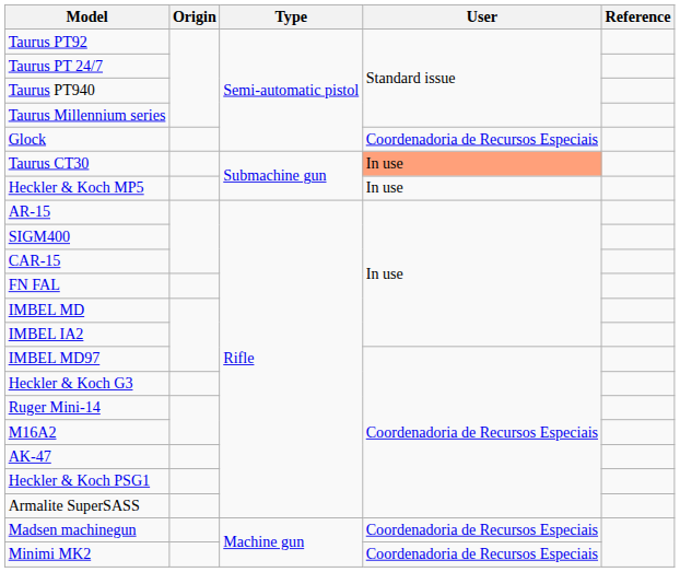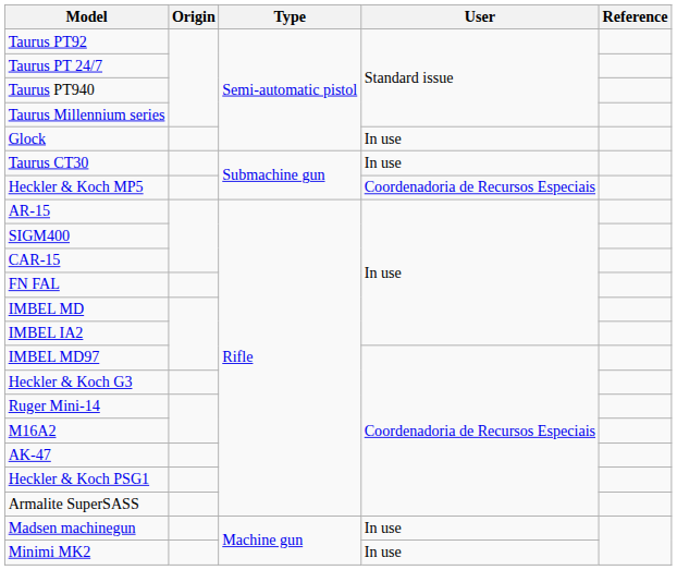 <table class="wikitable">
 <tr>
 <th>Model</th>
 <th>Origin</th>
 <th>Type</th>
 <th>User</th>
 <th>Reference</th>
 </tr>
 <tr>
 <td><a href='#'>Taurus PT92</a></td>
 <td rowspan="4"></td>
 <td rowspan="5"><a href='#'>Semi-automatic pistol</a></td>
 <td rowspan="4">Standard issue</td>
 <td></td>
 </tr>
 <tr>
 <td><a href='#'>Taurus PT 24/7</a></td>
 <td></td>
 </tr>
 <tr>
 <td><a href='#'>Taurus</a> PT940</td>
 <td></td>
 </tr>
 <tr>
 <td><a href='#'>Taurus Millennium series</a></td>
 <td></td>
 </tr>
 <tr>
 <td><a href='#'>Glock</a></td>
 <td></td>
-<td><a href='#'>Coordenadoria de Recursos Especiais</a></td>
+<td>In use</td>
 <td></td>
 </tr>
 <tr>
 <td><a href='#'>Taurus CT30</a></td>
 <td></td>
 <td rowspan="2"><a href='#'>Submachine gun</a></td>
-<td style="background: lightsalmon;">In use</td>
+<td>In use</td>
 <td></td>
 </tr>
 <tr>
 <td><a href='#'>Heckler & Koch MP5</a></td>
 <td></td>
-<td>In use</td>
+<td><a href='#'>Coordenadoria de Recursos Especiais</a></td>
 <td></td>
 </tr>
 <tr>
 <td><a href='#'>AR-15</a></td>
 <td rowspan="3"></td>
 <td rowspan="13"><a href='#'>Rifle</a></td>
 <td rowspan="6">In use</td>
 <td></td>
 </tr>
 <tr>
 <td><a href='#'>SIGM400</a></td>
 <td></td>
 </tr>
 <tr>
 <td><a href='#'>CAR-15</a></td>
 <td></td>
 </tr>
 <tr>
 <td><a href='#'>FN FAL</a></td>
 <td></td>
 <td></td>
 </tr>
 <tr>
 <td><a href='#'>IMBEL MD</a></td>
 <td rowspan="3"></td>
 <td></td>
 </tr>
 <tr>
 <td><a href='#'>IMBEL IA2</a></td>
 <td></td>
 </tr>
 <tr>
 <td><a href='#'>IMBEL MD97</a></td>
 <td rowspan="7"><a href='#'>Coordenadoria de Recursos Especiais</a></td>
 <td></td>
 </tr>
 <tr>
 <td><a href='#'>Heckler & Koch G3</a></td>
 <td></td>
 <td></td>
 </tr>
 <tr>
 <td><a href='#'>Ruger Mini-14</a></td>
 <td rowspan="2"></td>
 <td></td>
 </tr>
 <tr>
 <td><a href='#'>M16A2</a></td>
 <td></td>
 </tr>
 <tr>
 <td><a href='#'>AK-47</a></td>
 <td></td>
 <td></td>
 </tr>
 <tr>
 <td><a href='#'>Heckler & Koch PSG1</a></td>
 <td></td>
 <td></td>
 </tr>
 <tr>
 <td>Armalite SuperSASS</td>
 <td></td>
 <td></td>
 </tr>
 <tr>
 <td><a href='#'>Madsen machinegun</a></td>
 <td></td>
 <td rowspan="2"><a href='#'>Machine gun</a></td>
-<td><a href='#'>Coordenadoria de Recursos Especiais</a></td>
+<td>In use</td>
 <td rowspan="2"></td>
 </tr>
 <tr>
 <td><a href='#'>Minimi MK2</a></td>
 <td></td>
-<td><a href='#'>Coordenadoria de Recursos Especiais</a></td>
+<td>In use</td>
 </tr>
 </table>
